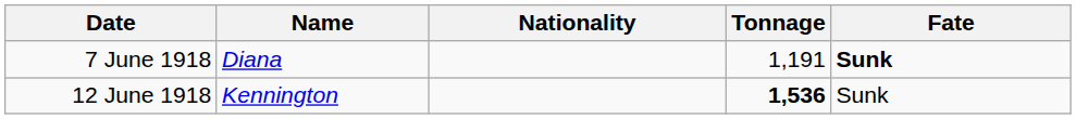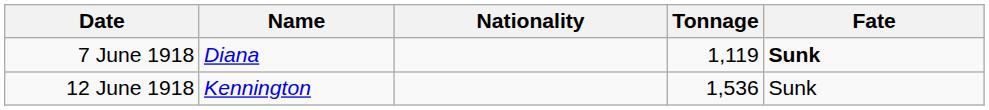 <table class="wikitable sortable">
 <tr>
 <th width="140px">Date</th>
 <th width="140px">Name</th>
 <th width="200px">Nationality</th>
 <th width="25px">Tonnage</th>
 <th width="160px">Fate</th>
 </tr>
 <tr>
 <td align="right">7 June 1918</td>
 <td align="left"><a href='#'><em>Diana</em></a></td>
 <td align="left"></td>
-<td align="right">1,191</td>
+<td align="right">1,119</td>
 <td align="left"><strong>Sunk</strong></td>
 </tr>
 <tr>
 <td align="right">12 June 1918</td>
 <td align="left"><a href='#'><em>Kennington</em></a></td>
 <td align="left"></td>
-<td align="right"><strong>1,536</strong></td>
+<td align="right">1,536</td>
 <td align="left">Sunk</td>
 </tr>
 </table>
